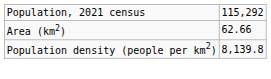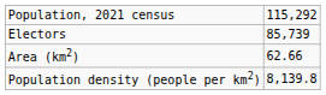 <table class="wikitable">
 <tr>
 <td>Population, 2021 census</td>
 <td>115,292</td>
+</tr>
+<tr>
+<td>Electors</td>
+<td>85,739</td>
 </tr>
 <tr>
 <td>Area (km<sup>2</sup>)</td>
 <td>62.66</td>
 </tr>
 <tr>
 <td>Population density (people per km<sup>2</sup>)</td>
 <td>8,139.8</td>
 </tr>
 </table>
